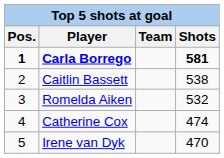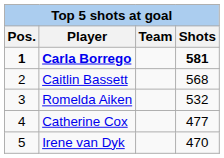 <table class="wikitable"  style="float:left; font-size:90%;">
 <tr>
 <th colspan=4 style=background:#ABCDEF>Top 5 shots at goal</th>
 </tr>
 <tr>
 <th>Pos.</th>
 <th>Player</th>
 <th>Team</th>
 <th>Shots</th>
 </tr>
 <tr>
 <td align=center><strong>1</strong></td>
 <td><strong><a href='#'>Carla Borrego</a></strong></td>
 <td></td>
 <td align=center><strong>581</strong></td>
 </tr>
 <tr>
 <td align=center>2</td>
 <td><a href='#'>Caitlin Bassett</a></td>
 <td></td>
-<td align=center>538</td>
+<td align=center>568</td>
 </tr>
 <tr>
 <td align=center>3</td>
 <td><a href='#'>Romelda Aiken</a></td>
 <td></td>
 <td align=center>532</td>
 </tr>
 <tr>
 <td align=center>4</td>
 <td><a href='#'>Catherine Cox</a></td>
 <td></td>
-<td align=center>474</td>
+<td align=center>477</td>
 </tr>
 <tr>
 <td align=center>5</td>
 <td><a href='#'>Irene van Dyk</a></td>
 <td></td>
 <td align=center>470</td>
 </tr>
 </table>
